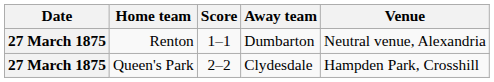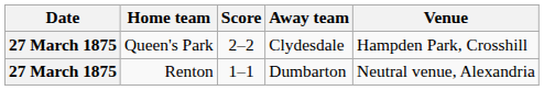 <table class="wikitable football-result-list" style="max-width: 80em; text-align: center">
 <tr>
 <th scope="col">Date</th>
 <th scope="col">Home team</th>
 <th scope="col">Score</th>
 <th scope="col">Away team</th>
 <th scope="col">Venue</th>
 </tr>
 <tr>
 <th scope="row">27 March 1875</th>
+<td align=right>Queen's Park</td>
+<td>2–2</td>
+<td align=left>Clydesdale</td>
+<td align=left>Hampden Park, Crosshill</td>
+</tr>
+<tr>
+<th scope="row">27 March 1875</th>
 <td align=right>Renton</td>
 <td>1–1</td>
 <td align=left>Dumbarton</td>
 <td align=left>Neutral venue, Alexandria</td>
 </tr>
-<tr>
-<th scope="row">27 March 1875</th>
-<td align=right>Queen's Park</td>
-<td>2–2</td>
-<td align=left>Clydesdale</td>
-<td align=left>Hampden Park, Crosshill</td>
-</tr>
 </table>
